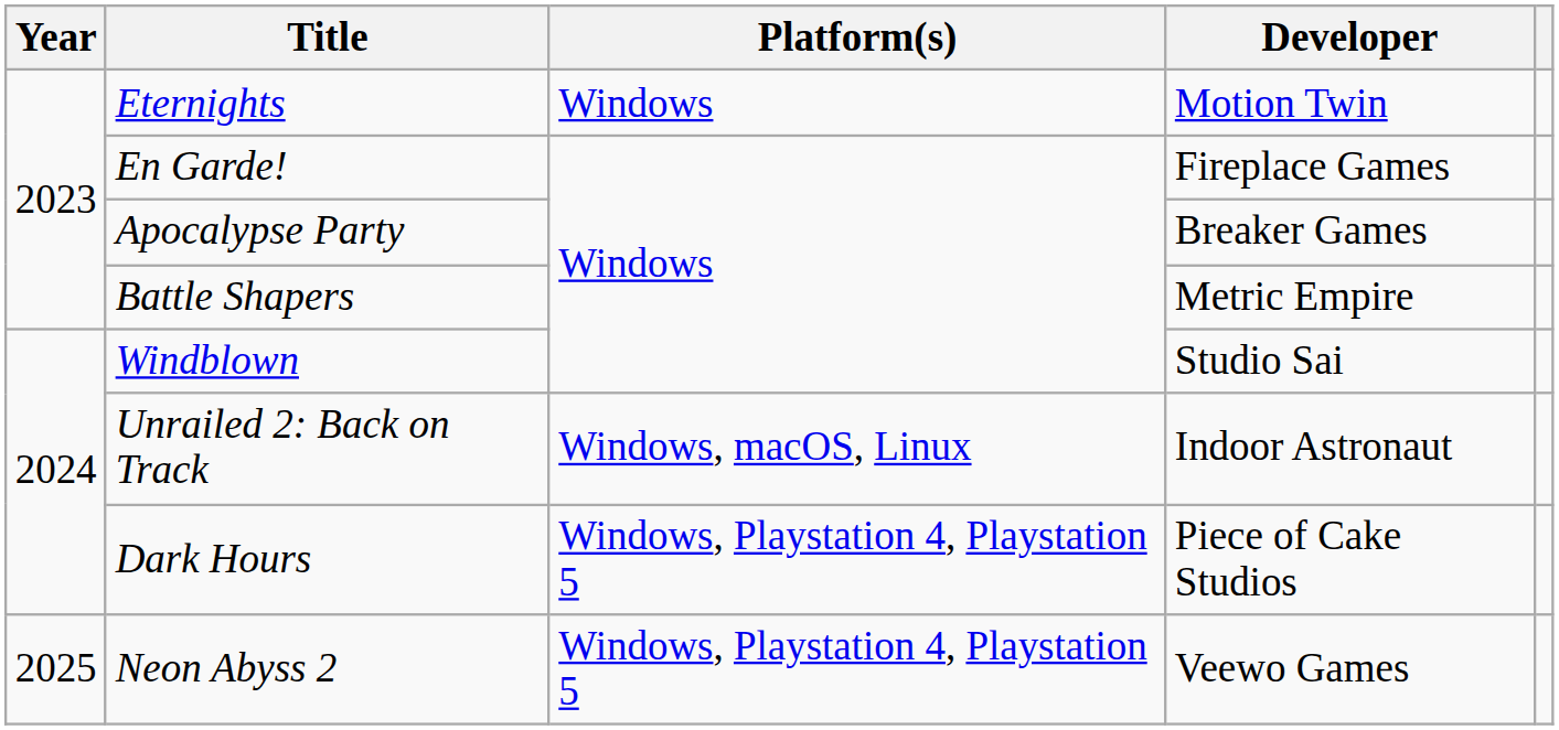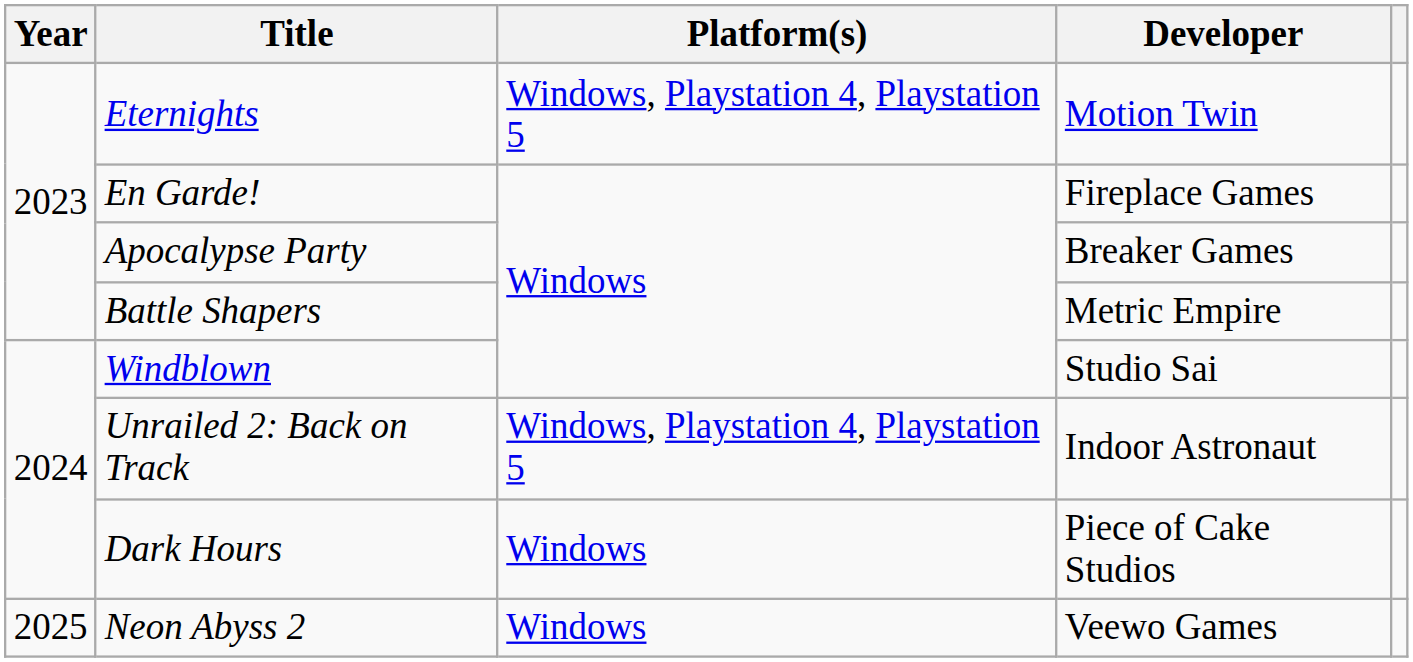 <table class="wikitable">
 <tr>
 <th>Year</th>
 <th>Title</th>
 <th>Platform(s)</th>
 <th>Developer</th>
 <th></th>
 </tr>
 <tr>
 <td rowspan="4">2023</td>
 <td><em><a href='#'>Eternights</a></em></td>
-<td><a href='#'>Windows</a></td>
+<td><a href='#'>Windows</a>, <a href='#'>Playstation 4</a>, <a href='#'>Playstation 5</a></td>
 <td><a href='#'>Motion Twin</a></td>
 <td></td>
 </tr>
 <tr>
 <td><em>En Garde!</em></td>
 <td rowspan="4"><a href='#'>Windows</a></td>
 <td>Fireplace Games</td>
 <td></td>
 </tr>
 <tr>
 <td><em>Apocalypse Party</em></td>
 <td>Breaker Games</td>
 <td></td>
 </tr>
 <tr>
 <td><em>Battle Shapers</em></td>
 <td>Metric Empire</td>
 <td></td>
 </tr>
 <tr>
 <td rowspan="3">2024</td>
 <td><em><a href='#'>Windblown</a></em></td>
 <td>Studio Sai</td>
 <td></td>
 </tr>
 <tr>
 <td><em>Unrailed 2: Back on Track</em></td>
-<td><a href='#'>Windows</a>, <a href='#'>macOS</a>, <a href='#'>Linux</a></td>
+<td><a href='#'>Windows</a>, <a href='#'>Playstation 4</a>, <a href='#'>Playstation 5</a></td>
 <td>Indoor Astronaut</td>
 <td></td>
 </tr>
 <tr>
 <td><em>Dark Hours</em></td>
-<td><a href='#'>Windows</a>, <a href='#'>Playstation 4</a>, <a href='#'>Playstation 5</a></td>
+<td><a href='#'>Windows</a></td>
 <td>Piece of Cake Studios</td>
 <td></td>
 </tr>
 <tr>
 <td rowspan="1">2025</td>
 <td><em>Neon Abyss 2</em></td>
-<td><a href='#'>Windows</a>, <a href='#'>Playstation 4</a>, <a href='#'>Playstation 5</a></td>
+<td><a href='#'>Windows</a></td>
 <td>Veewo Games</td>
 <td></td>
 </tr>
 </table>
